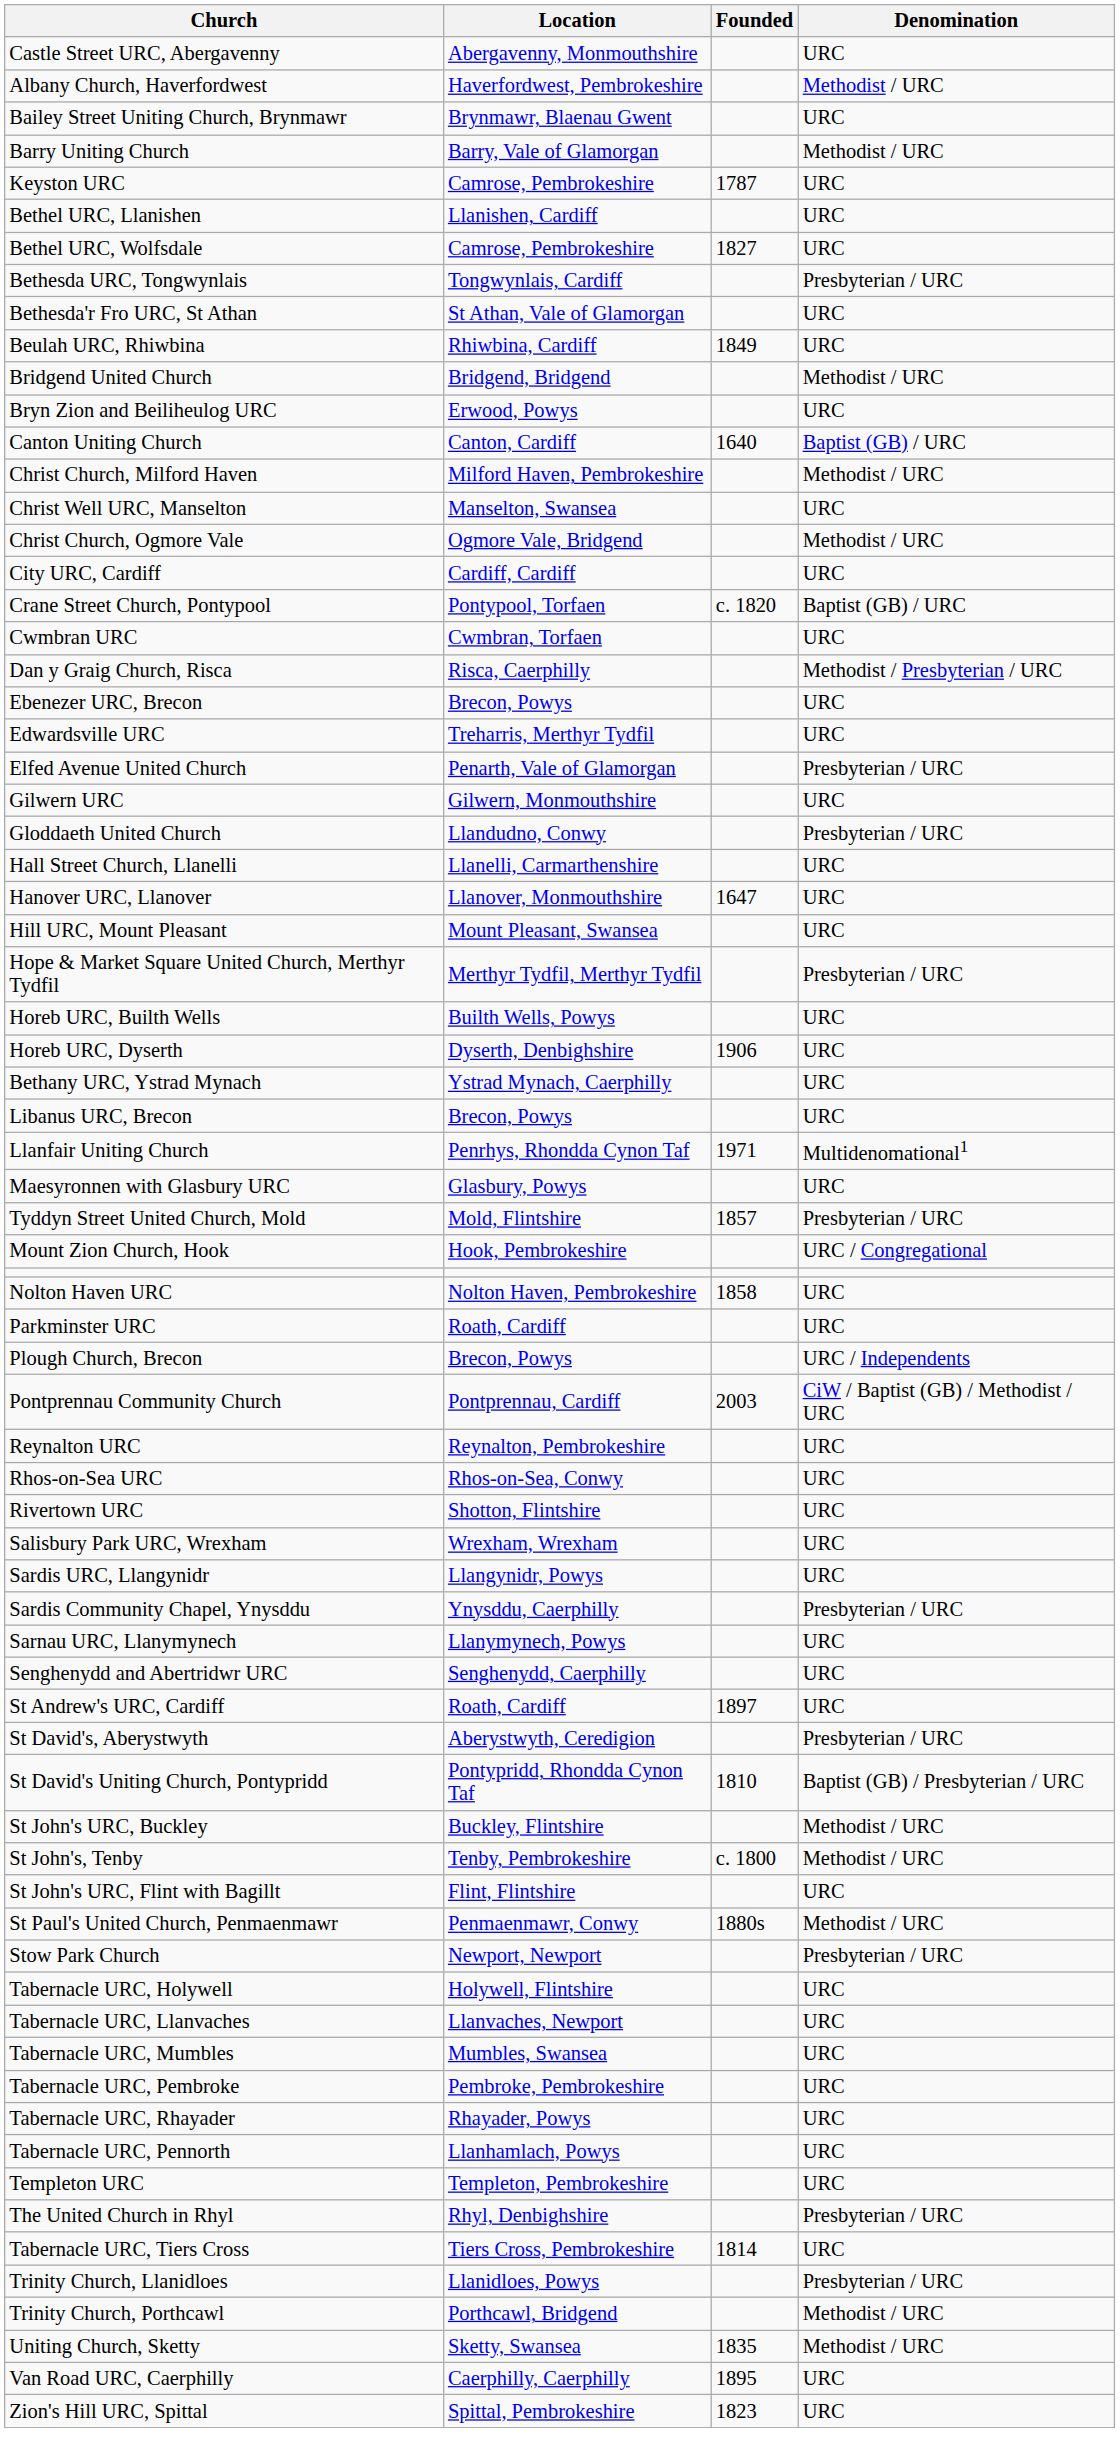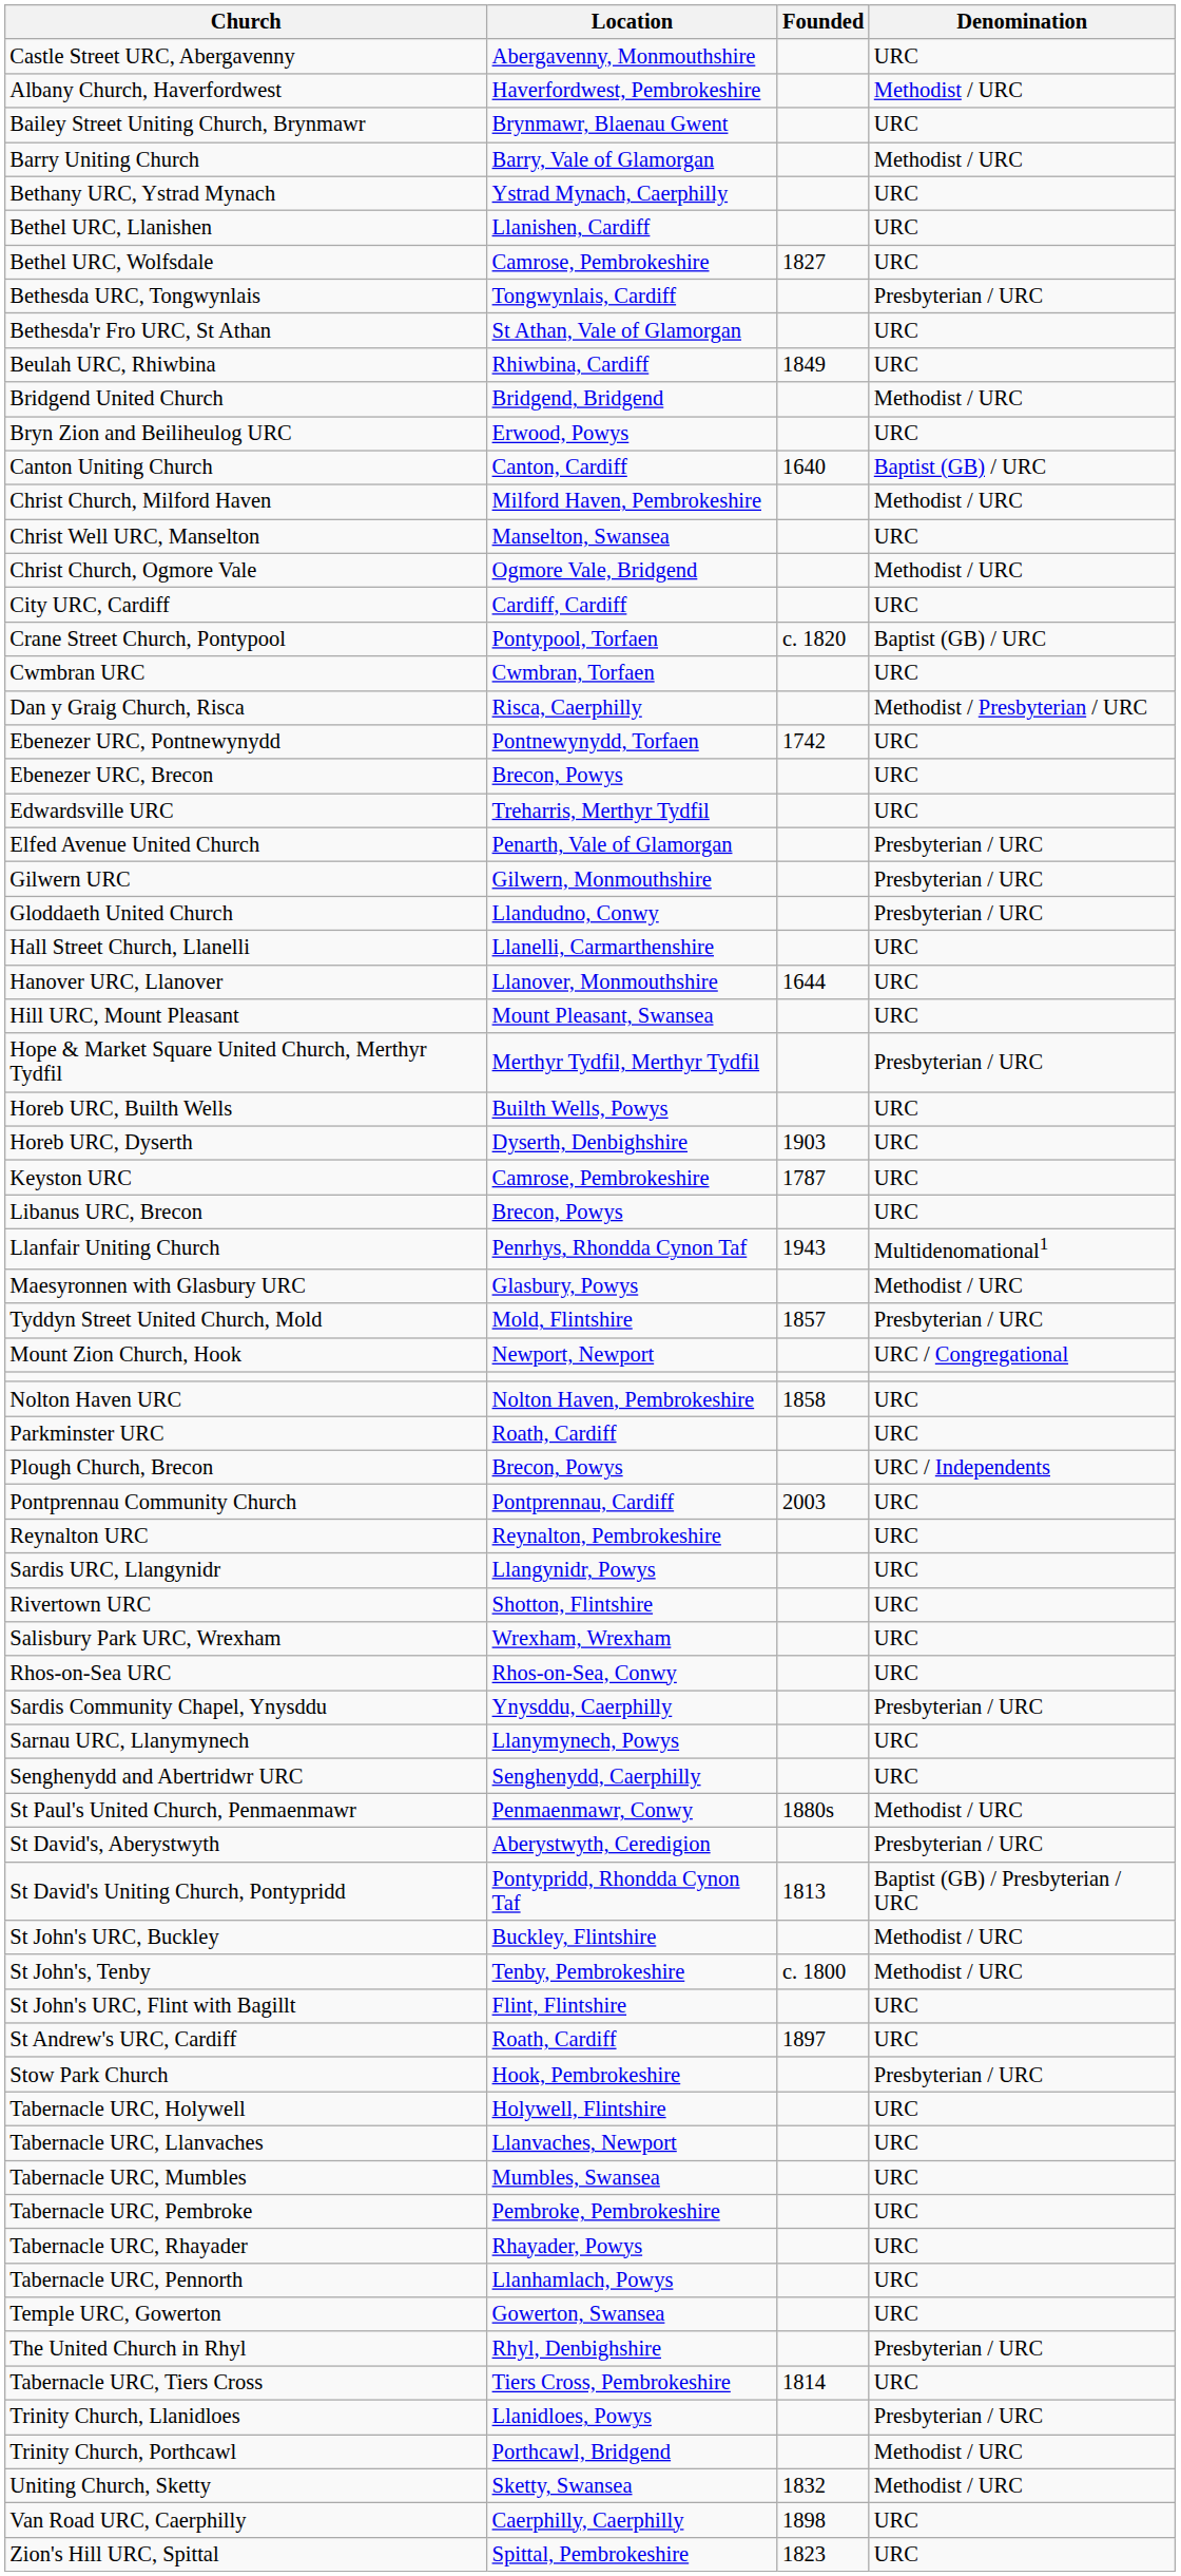 <table class="wikitable sortable">
 <tr>
 <th>Church</th>
 <th>Location</th>
 <th>Founded</th>
 <th>Denomination</th>
 </tr>
 <tr>
 <td>Castle Street URC, Abergavenny</td>
 <td><a href='#'>Abergavenny, Monmouthshire</a></td>
 <td></td>
 <td>URC</td>
 </tr>
 <tr>
 <td>Albany Church, Haverfordwest</td>
 <td><a href='#'>Haverfordwest, Pembrokeshire</a></td>
 <td></td>
 <td><a href='#'>Methodist</a> / URC</td>
 </tr>
 <tr>
 <td>Bailey Street Uniting Church, Brynmawr</td>
 <td><a href='#'>Brynmawr, Blaenau Gwent</a></td>
 <td></td>
 <td>URC</td>
 </tr>
 <tr>
 <td>Barry Uniting Church</td>
 <td><a href='#'>Barry, Vale of Glamorgan</a></td>
 <td></td>
 <td>Methodist / URC</td>
 </tr>
 <tr>
-<td>Keyston URC</td>
-<td><a href='#'>Camrose, Pembrokeshire</a></td>
-<td>1787</td>
+<td>Bethany URC, Ystrad Mynach</td>
+<td><a href='#'>Ystrad Mynach, Caerphilly</a></td>
+<td></td>
 <td>URC</td>
 </tr>
 <tr>
 <td>Bethel URC, Llanishen</td>
 <td><a href='#'>Llanishen, Cardiff</a></td>
 <td></td>
 <td>URC</td>
 </tr>
 <tr>
 <td>Bethel URC, Wolfsdale</td>
 <td><a href='#'>Camrose, Pembrokeshire</a></td>
 <td>1827</td>
 <td>URC</td>
 </tr>
 <tr>
 <td>Bethesda URC, Tongwynlais</td>
 <td><a href='#'>Tongwynlais, Cardiff</a></td>
 <td></td>
 <td>Presbyterian / URC</td>
 </tr>
 <tr>
 <td>Bethesda'r Fro URC, St Athan</td>
 <td><a href='#'>St Athan, Vale of Glamorgan</a></td>
 <td></td>
 <td>URC</td>
 </tr>
 <tr>
 <td>Beulah URC, Rhiwbina</td>
 <td><a href='#'>Rhiwbina, Cardiff</a></td>
 <td>1849</td>
 <td>URC</td>
 </tr>
 <tr>
 <td>Bridgend United Church</td>
 <td><a href='#'>Bridgend, Bridgend</a></td>
 <td></td>
 <td>Methodist / URC</td>
 </tr>
 <tr>
 <td>Bryn Zion and Beiliheulog URC</td>
 <td><a href='#'>Erwood, Powys</a></td>
 <td></td>
 <td>URC</td>
 </tr>
 <tr>
 <td>Canton Uniting Church</td>
 <td><a href='#'>Canton, Cardiff</a></td>
 <td>1640</td>
 <td><a href='#'>Baptist (GB)</a> / URC</td>
 </tr>
 <tr>
 <td>Christ Church, Milford Haven</td>
 <td><a href='#'>Milford Haven, Pembrokeshire</a></td>
 <td></td>
 <td>Methodist / URC</td>
 </tr>
 <tr>
 <td>Christ Well URC, Manselton</td>
 <td><a href='#'>Manselton, Swansea</a></td>
 <td></td>
 <td>URC</td>
 </tr>
 <tr>
 <td>Christ Church, Ogmore Vale</td>
 <td><a href='#'>Ogmore Vale, Bridgend</a></td>
 <td></td>
 <td>Methodist / URC</td>
 </tr>
 <tr>
 <td>City URC, Cardiff</td>
 <td><a href='#'>Cardiff, Cardiff</a></td>
 <td></td>
 <td>URC</td>
 </tr>
 <tr>
 <td>Crane Street Church, Pontypool</td>
 <td><a href='#'>Pontypool, Torfaen</a></td>
 <td>c. 1820</td>
 <td>Baptist (GB) / URC</td>
 </tr>
 <tr>
 <td>Cwmbran URC</td>
 <td><a href='#'>Cwmbran, Torfaen</a></td>
 <td></td>
 <td>URC</td>
 </tr>
 <tr>
 <td>Dan y Graig Church, Risca</td>
 <td><a href='#'>Risca, Caerphilly</a></td>
 <td></td>
 <td>Methodist / <a href='#'>Presbyterian</a> / URC</td>
 </tr>
 <tr>
+<td>Ebenezer URC, Pontnewynydd</td>
+<td><a href='#'>Pontnewynydd, Torfaen</a></td>
+<td>1742</td>
+<td>URC</td>
+</tr>
+<tr>
 <td>Ebenezer URC, Brecon</td>
 <td><a href='#'>Brecon, Powys</a></td>
 <td></td>
 <td>URC</td>
 </tr>
 <tr>
 <td>Edwardsville URC</td>
 <td><a href='#'>Treharris, Merthyr Tydfil</a></td>
 <td></td>
 <td>URC</td>
 </tr>
 <tr>
 <td>Elfed Avenue United Church</td>
 <td><a href='#'>Penarth, Vale of Glamorgan</a></td>
 <td></td>
 <td>Presbyterian / URC</td>
 </tr>
 <tr>
 <td>Gilwern URC</td>
 <td><a href='#'>Gilwern, Monmouthshire</a></td>
 <td></td>
-<td>URC</td>
+<td>Presbyterian / URC</td>
 </tr>
 <tr>
 <td>Gloddaeth United Church</td>
 <td><a href='#'>Llandudno, Conwy</a></td>
 <td></td>
 <td>Presbyterian / URC</td>
 </tr>
 <tr>
 <td>Hall Street Church, Llanelli</td>
 <td><a href='#'>Llanelli, Carmarthenshire</a></td>
 <td></td>
 <td>URC</td>
 </tr>
 <tr>
 <td>Hanover URC, Llanover</td>
 <td><a href='#'>Llanover, Monmouthshire</a></td>
-<td>1647</td>
+<td>1644</td>
 <td>URC</td>
 </tr>
 <tr>
 <td>Hill URC, Mount Pleasant</td>
 <td><a href='#'>Mount Pleasant, Swansea</a></td>
 <td></td>
 <td>URC</td>
 </tr>
 <tr>
 <td>Hope & Market Square United Church, Merthyr Tydfil</td>
 <td><a href='#'>Merthyr Tydfil, Merthyr Tydfil</a></td>
 <td></td>
 <td>Presbyterian / URC</td>
 </tr>
 <tr>
 <td>Horeb URC, Builth Wells</td>
 <td><a href='#'>Builth Wells, Powys</a></td>
 <td></td>
 <td>URC</td>
 </tr>
 <tr>
 <td>Horeb URC, Dyserth</td>
 <td><a href='#'>Dyserth, Denbighshire</a></td>
-<td>1906</td>
+<td>1903</td>
 <td>URC</td>
 </tr>
 <tr>
-<td>Bethany URC, Ystrad Mynach</td>
-<td><a href='#'>Ystrad Mynach, Caerphilly</a></td>
-<td></td>
+<td>Keyston URC</td>
+<td><a href='#'>Camrose, Pembrokeshire</a></td>
+<td>1787</td>
 <td>URC</td>
 </tr>
 <tr>
 <td>Libanus URC, Brecon</td>
 <td><a href='#'>Brecon, Powys</a></td>
 <td></td>
 <td>URC</td>
 </tr>
 <tr>
 <td>Llanfair Uniting Church</td>
 <td><a href='#'>Penrhys, Rhondda Cynon Taf</a></td>
-<td>1971</td>
+<td>1943</td>
 <td>Multidenomational<sup>1</sup></td>
 </tr>
 <tr>
 <td>Maesyronnen with Glasbury URC</td>
 <td><a href='#'>Glasbury, Powys</a></td>
 <td></td>
-<td>URC</td>
+<td>Methodist / URC</td>
 </tr>
 <tr>
 <td>Tyddyn Street United Church, Mold</td>
 <td><a href='#'>Mold, Flintshire</a></td>
 <td>1857</td>
 <td>Presbyterian / URC</td>
 </tr>
 <tr>
 <td>Mount Zion Church, Hook</td>
-<td><a href='#'>Hook, Pembrokeshire</a></td>
+<td><a href='#'>Newport, Newport</a></td>
 <td></td>
 <td>URC / <a href='#'>Congregational</a></td>
 </tr>
 <tr>
 <td></td>
 <td></td>
 <td></td>
 <td></td>
 </tr>
 <tr>
 <td>Nolton Haven URC</td>
 <td><a href='#'>Nolton Haven, Pembrokeshire</a></td>
 <td>1858</td>
 <td>URC</td>
 </tr>
 <tr>
 <td>Parkminster URC</td>
 <td><a href='#'>Roath, Cardiff</a></td>
 <td></td>
 <td>URC</td>
 </tr>
 <tr>
 <td>Plough Church, Brecon</td>
 <td><a href='#'>Brecon, Powys</a></td>
 <td></td>
 <td>URC / <a href='#'>Independents</a></td>
 </tr>
 <tr>
 <td>Pontprennau Community Church</td>
 <td><a href='#'>Pontprennau, Cardiff</a></td>
 <td>2003</td>
-<td><a href='#'>CiW</a> / Baptist (GB) / Methodist / URC</td>
+<td>URC</td>
 </tr>
 <tr>
 <td>Reynalton URC</td>
 <td><a href='#'>Reynalton, Pembrokeshire</a></td>
 <td></td>
 <td>URC</td>
 </tr>
 <tr>
-<td>Rhos-on-Sea URC</td>
-<td><a href='#'>Rhos-on-Sea, Conwy</a></td>
+<td>Sardis URC, Llangynidr</td>
+<td><a href='#'>Llangynidr, Powys</a></td>
 <td></td>
 <td>URC</td>
 </tr>
 <tr>
 <td>Rivertown URC</td>
 <td><a href='#'>Shotton, Flintshire</a></td>
 <td></td>
 <td>URC</td>
 </tr>
 <tr>
 <td>Salisbury Park URC, Wrexham</td>
 <td><a href='#'>Wrexham, Wrexham</a></td>
 <td></td>
 <td>URC</td>
 </tr>
 <tr>
-<td>Sardis URC, Llangynidr</td>
-<td><a href='#'>Llangynidr, Powys</a></td>
+<td>Rhos-on-Sea URC</td>
+<td><a href='#'>Rhos-on-Sea, Conwy</a></td>
 <td></td>
 <td>URC</td>
 </tr>
 <tr>
 <td>Sardis Community Chapel, Ynysddu</td>
 <td><a href='#'>Ynysddu, Caerphilly</a></td>
 <td></td>
 <td>Presbyterian / URC</td>
 </tr>
 <tr>
 <td>Sarnau URC, Llanymynech</td>
 <td><a href='#'>Llanymynech, Powys</a></td>
 <td></td>
 <td>URC</td>
 </tr>
 <tr>
 <td>Senghenydd and Abertridwr URC</td>
 <td><a href='#'>Senghenydd, Caerphilly</a></td>
 <td></td>
 <td>URC</td>
 </tr>
 <tr>
-<td>St Andrew's URC, Cardiff</td>
-<td><a href='#'>Roath, Cardiff</a></td>
-<td>1897</td>
-<td>URC</td>
+<td>St Paul's United Church, Penmaenmawr</td>
+<td><a href='#'>Penmaenmawr, Conwy</a></td>
+<td>1880s</td>
+<td>Methodist / URC</td>
 </tr>
 <tr>
 <td>St David's, Aberystwyth</td>
 <td><a href='#'>Aberystwyth, Ceredigion</a></td>
 <td></td>
 <td>Presbyterian / URC</td>
 </tr>
 <tr>
 <td>St David's Uniting Church, Pontypridd</td>
 <td><a href='#'>Pontypridd, Rhondda Cynon Taf</a></td>
-<td>1810</td>
+<td>1813</td>
 <td>Baptist (GB) / Presbyterian / URC</td>
 </tr>
 <tr>
 <td>St John's URC, Buckley</td>
 <td><a href='#'>Buckley, Flintshire</a></td>
 <td></td>
 <td>Methodist / URC</td>
 </tr>
 <tr>
 <td>St John's, Tenby</td>
 <td><a href='#'>Tenby, Pembrokeshire</a></td>
 <td>c. 1800</td>
 <td>Methodist / URC</td>
 </tr>
 <tr>
 <td>St John's URC, Flint with Bagillt</td>
 <td><a href='#'>Flint, Flintshire</a></td>
 <td></td>
 <td>URC</td>
 </tr>
 <tr>
-<td>St Paul's United Church, Penmaenmawr</td>
-<td><a href='#'>Penmaenmawr, Conwy</a></td>
-<td>1880s</td>
-<td>Methodist / URC</td>
+<td>St Andrew's URC, Cardiff</td>
+<td><a href='#'>Roath, Cardiff</a></td>
+<td>1897</td>
+<td>URC</td>
 </tr>
 <tr>
 <td>Stow Park Church</td>
-<td><a href='#'>Newport, Newport</a></td>
+<td><a href='#'>Hook, Pembrokeshire</a></td>
 <td></td>
 <td>Presbyterian / URC</td>
 </tr>
 <tr>
 <td>Tabernacle URC, Holywell</td>
 <td><a href='#'>Holywell, Flintshire</a></td>
 <td></td>
 <td>URC</td>
 </tr>
 <tr>
 <td>Tabernacle URC, Llanvaches</td>
 <td><a href='#'>Llanvaches, Newport</a></td>
 <td></td>
 <td>URC</td>
 </tr>
 <tr>
 <td>Tabernacle URC, Mumbles</td>
 <td><a href='#'>Mumbles, Swansea</a></td>
 <td></td>
 <td>URC</td>
 </tr>
 <tr>
 <td>Tabernacle URC, Pembroke</td>
 <td><a href='#'>Pembroke, Pembrokeshire</a></td>
 <td></td>
 <td>URC</td>
 </tr>
 <tr>
 <td>Tabernacle URC, Rhayader</td>
 <td><a href='#'>Rhayader, Powys</a></td>
 <td></td>
 <td>URC</td>
 </tr>
 <tr>
 <td>Tabernacle URC, Pennorth</td>
 <td><a href='#'>Llanhamlach, Powys</a></td>
 <td></td>
 <td>URC</td>
 </tr>
 <tr>
-<td>Templeton URC</td>
-<td><a href='#'>Templeton, Pembrokeshire</a></td>
+<td>Temple URC, Gowerton</td>
+<td><a href='#'>Gowerton, Swansea</a></td>
 <td></td>
 <td>URC</td>
 </tr>
 <tr>
 <td>The United Church in Rhyl</td>
 <td><a href='#'>Rhyl, Denbighshire</a></td>
 <td></td>
 <td>Presbyterian / URC</td>
 </tr>
 <tr>
 <td>Tabernacle URC, Tiers Cross</td>
 <td><a href='#'>Tiers Cross, Pembrokeshire</a></td>
 <td>1814</td>
 <td>URC</td>
 </tr>
 <tr>
 <td>Trinity Church, Llanidloes</td>
 <td><a href='#'>Llanidloes, Powys</a></td>
 <td></td>
 <td>Presbyterian / URC</td>
 </tr>
 <tr>
 <td>Trinity Church, Porthcawl</td>
 <td><a href='#'>Porthcawl, Bridgend</a></td>
 <td></td>
 <td>Methodist / URC</td>
 </tr>
 <tr>
 <td>Uniting Church, Sketty</td>
 <td><a href='#'>Sketty, Swansea</a></td>
-<td>1835</td>
+<td>1832</td>
 <td>Methodist / URC</td>
 </tr>
 <tr>
 <td>Van Road URC, Caerphilly</td>
 <td><a href='#'>Caerphilly, Caerphilly</a></td>
-<td>1895</td>
+<td>1898</td>
 <td>URC</td>
 </tr>
 <tr>
 <td>Zion's Hill URC, Spittal</td>
 <td><a href='#'>Spittal, Pembrokeshire</a></td>
 <td>1823</td>
 <td>URC</td>
 </tr>
 </table>
